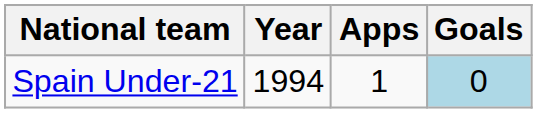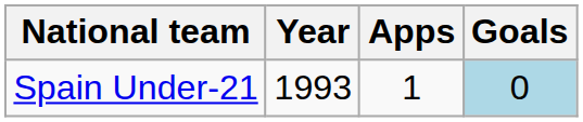 <table class=wikitable style="text-align: center">
 <tr>
 <th>National team</th>
 <th>Year</th>
 <th>Apps</th>
 <th>Goals</th>
 </tr>
 <tr>
 <td rowspan=16><a href='#'>Spain Under-21</a></td>
-<td>1994</td>
+<td>1993</td>
 <td>1</td>
 <td style="background: lightblue;">0</td>
 </tr>
 </table>
